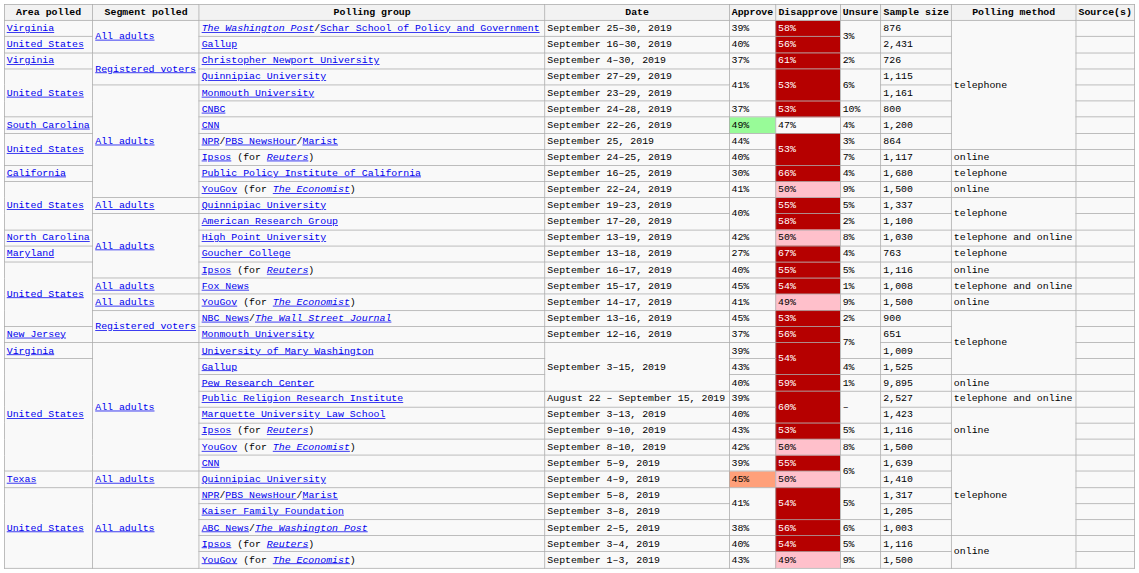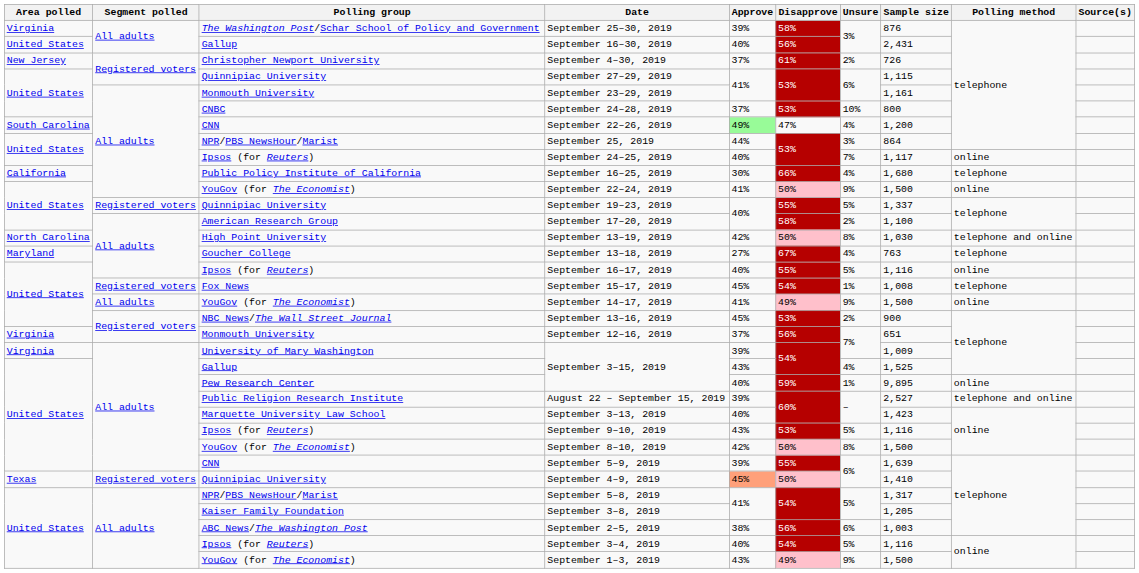 <table class="wikitable sortable" style="width: 75%">
 <tr>
 <th>Area polled</th>
 <th>Segment polled</th>
 <th>Polling group</th>
 <th>Date</th>
 <th>Approve</th>
 <th>Disapprove</th>
 <th>Unsure</th>
 <th>Sample size</th>
 <th>Polling method</th>
 <th>Source(s)</th>
 </tr>
 <tr>
 <td> <a href='#'>Virginia</a></td>
 <td rowspan="2"><a href='#'>All adults</a></td>
 <td><em><a href='#'>The Washington Post</a></em>/<a href='#'>Schar School of Policy and Government</a></td>
 <td>September 25–30, 2019</td>
 <td>39%</td>
 <td style="background:#B60000; color: white">58%</td>
 <td rowspan="2">3%</td>
 <td>876</td>
 <td rowspan="8">telephone</td>
 <td></td>
 </tr>
 <tr>
 <td> <a href='#'>United States</a></td>
 <td><a href='#'>Gallup</a></td>
 <td>September 16–30, 2019</td>
 <td>40%</td>
 <td style="background:#B60000; color: white">56%</td>
 <td>2,431</td>
 <td></td>
 </tr>
 <tr>
-<td> <a href='#'>Virginia</a></td>
+<td> <a href='#'>New Jersey</a></td>
 <td rowspan="2"><a href='#'>Registered voters</a></td>
 <td><a href='#'>Christopher Newport University</a></td>
 <td>September 4–30, 2019</td>
 <td>37%</td>
 <td style="background:#B60000; color: white">61%</td>
 <td>2%</td>
 <td>726</td>
 <td></td>
 </tr>
 <tr>
 <td rowspan="3"> <a href='#'>United States</a></td>
 <td><a href='#'>Quinnipiac University</a></td>
 <td>September 27–29, 2019</td>
 <td rowspan="2">41%</td>
 <td rowspan="2" style="background:#B60000; color: white">53%</td>
 <td rowspan="2">6%</td>
 <td>1,115</td>
 <td></td>
 </tr>
 <tr>
 <td rowspan="7"><a href='#'>All adults</a></td>
 <td><a href='#'>Monmouth University</a></td>
 <td>September 23–29, 2019</td>
 <td>1,161</td>
 <td></td>
 </tr>
 <tr>
 <td><a href='#'>CNBC</a></td>
 <td>September 24–28, 2019</td>
 <td>37%</td>
 <td style="background:#B60000; color: white">53%</td>
 <td>10%</td>
 <td>800</td>
 <td></td>
 </tr>
 <tr>
 <td> <a href='#'>South Carolina</a></td>
 <td><a href='#'>CNN</a></td>
 <td>September 22–26, 2019</td>
 <td style="background: PaleGreen; color: black">49%</td>
 <td>47%</td>
 <td>4%</td>
 <td>1,200</td>
 <td></td>
 </tr>
 <tr>
 <td rowspan="2"> <a href='#'>United States</a></td>
 <td><a href='#'>NPR</a>/<a href='#'>PBS NewsHour</a>/<a href='#'>Marist</a></td>
 <td>September 25, 2019</td>
 <td>44%</td>
 <td rowspan="2" style="background:#B60000; color: white">53%</td>
 <td>3%</td>
 <td>864</td>
 <td></td>
 </tr>
 <tr>
 <td><a href='#'>Ipsos</a> (for <em><a href='#'>Reuters</a></em>)</td>
 <td>September 24–25, 2019</td>
 <td>40%</td>
 <td>7%</td>
 <td>1,117</td>
 <td>online</td>
 <td></td>
 </tr>
 <tr>
 <td> <a href='#'>California</a></td>
 <td><a href='#'>Public Policy Institute of California</a></td>
 <td>September 16–25, 2019</td>
 <td>30%</td>
 <td style="background:#B60000; color: white">66%</td>
 <td>4%</td>
 <td>1,680</td>
 <td>telephone</td>
 <td></td>
 </tr>
 <tr>
 <td rowspan="3"> <a href='#'>United States</a></td>
 <td><a href='#'>YouGov</a> (for <em><a href='#'>The Economist</a></em>)</td>
 <td>September 22–24, 2019</td>
 <td>41%</td>
 <td style="background: pink; color: black">50%</td>
 <td>9%</td>
 <td>1,500</td>
 <td>online</td>
 <td></td>
 </tr>
 <tr>
-<td><a href='#'>All adults</a></td>
+<td><a href='#'>Registered voters</a></td>
 <td><a href='#'>Quinnipiac University</a></td>
 <td>September 19–23, 2019</td>
 <td rowspan="2">40%</td>
 <td style="background:#B60000; color: white">55%</td>
 <td>5%</td>
 <td>1,337</td>
 <td rowspan="2">telephone</td>
 <td></td>
 </tr>
 <tr>
 <td rowspan="4"><a href='#'>All adults</a></td>
 <td><a href='#'>American Research Group</a></td>
 <td>September 17–20, 2019</td>
 <td style="background:#B60000; color: white">58%</td>
 <td>2%</td>
 <td>1,100</td>
 <td></td>
 </tr>
 <tr>
 <td> <a href='#'>North Carolina</a></td>
 <td><a href='#'>High Point University</a></td>
 <td>September 13–19, 2019</td>
 <td>42%</td>
 <td style="background: pink; color: black">50%</td>
 <td>8%</td>
 <td>1,030</td>
 <td>telephone and online</td>
 <td></td>
 </tr>
 <tr>
 <td> <a href='#'>Maryland</a></td>
 <td><a href='#'>Goucher College</a></td>
 <td>September 13–18, 2019</td>
 <td>27%</td>
 <td style="background:#B60000; color: white">67%</td>
 <td>4%</td>
 <td>763</td>
 <td>telephone</td>
 <td></td>
 </tr>
 <tr>
 <td rowspan="4"> <a href='#'>United States</a></td>
 <td><a href='#'>Ipsos</a> (for <em><a href='#'>Reuters</a></em>)</td>
 <td>September 16–17, 2019</td>
 <td>40%</td>
 <td style="background:#B60000; color: white">55%</td>
 <td>5%</td>
 <td>1,116</td>
 <td>online</td>
 <td></td>
 </tr>
 <tr>
-<td><a href='#'>All adults</a></td>
+<td><a href='#'>Registered voters</a></td>
 <td><a href='#'>Fox News</a></td>
 <td>September 15–17, 2019</td>
 <td>45%</td>
 <td style="background:#B60000; color: white">54%</td>
 <td>1%</td>
 <td>1,008</td>
-<td>telephone and online</td>
+<td>telephone</td>
 <td></td>
 </tr>
 <tr>
 <td><a href='#'>All adults</a></td>
 <td><a href='#'>YouGov</a> (for <em><a href='#'>The Economist</a></em>)</td>
 <td>September 14–17, 2019</td>
 <td>41%</td>
 <td style="background: pink; color: black">49%</td>
 <td>9%</td>
 <td>1,500</td>
 <td>online</td>
 <td></td>
 </tr>
 <tr>
 <td rowspan="2"><a href='#'>Registered voters</a></td>
 <td><a href='#'>NBC News</a>/<em><a href='#'>The Wall Street Journal</a></em></td>
 <td>September 13–16, 2019</td>
 <td>45%</td>
 <td style="background:#B60000; color: white">53%</td>
 <td>2%</td>
 <td>900</td>
 <td rowspan="4">telephone</td>
 <td></td>
 </tr>
 <tr>
-<td> <a href='#'>New Jersey</a></td>
+<td> <a href='#'>Virginia</a></td>
 <td><a href='#'>Monmouth University</a></td>
 <td>September 12–16, 2019</td>
 <td>37%</td>
 <td style="background:#B60000; color: white">56%</td>
 <td rowspan="2">7%</td>
 <td>651</td>
 <td></td>
 </tr>
 <tr>
 <td> <a href='#'>Virginia</a></td>
 <td rowspan="8"><a href='#'>All adults</a></td>
 <td><a href='#'>University of Mary Washington</a></td>
 <td rowspan="3">September 3–15, 2019</td>
 <td>39%</td>
 <td rowspan="2" style="background:#B60000; color: white">54%</td>
 <td>1,009</td>
 <td></td>
 </tr>
 <tr>
 <td rowspan="7"> <a href='#'>United States</a></td>
 <td><a href='#'>Gallup</a></td>
 <td>43%</td>
 <td>4%</td>
 <td>1,525</td>
 <td></td>
 </tr>
 <tr>
 <td><a href='#'>Pew Research Center</a></td>
 <td>40%</td>
 <td style="background:#B60000; color: white">59%</td>
 <td>1%</td>
 <td>9,895</td>
 <td>online</td>
 <td></td>
 </tr>
 <tr>
 <td><a href='#'>Public Religion Research Institute</a></td>
 <td>August 22 – September 15, 2019</td>
 <td>39%</td>
 <td rowspan="2" style="background:#B60000; color: white">60%</td>
 <td rowspan="2">–</td>
 <td>2,527</td>
 <td>telephone and online</td>
 <td></td>
 </tr>
 <tr>
 <td><a href='#'>Marquette University Law School</a></td>
 <td>September 3–13, 2019</td>
 <td>40%</td>
 <td>1,423</td>
 <td rowspan="3">online</td>
 <td></td>
 </tr>
 <tr>
 <td><a href='#'>Ipsos</a> (for <em><a href='#'>Reuters</a></em>)</td>
 <td>September 9–10, 2019</td>
 <td>43%</td>
 <td style="background:#B60000; color: white">53%</td>
 <td>5%</td>
 <td>1,116</td>
 <td></td>
 </tr>
 <tr>
 <td><a href='#'>YouGov</a> (for <em><a href='#'>The Economist</a></em>)</td>
 <td>September 8–10, 2019</td>
 <td>42%</td>
 <td style="background: pink; color: black">50%</td>
 <td>8%</td>
 <td>1,500</td>
 <td></td>
 </tr>
 <tr>
 <td><a href='#'>CNN</a></td>
 <td>September 5–9, 2019</td>
 <td>39%</td>
 <td style="background:#B60000; color: white">55%</td>
 <td rowspan="2">6%</td>
 <td>1,639</td>
 <td rowspan="5">telephone</td>
 <td></td>
 </tr>
 <tr>
 <td> <a href='#'>Texas</a></td>
-<td><a href='#'>All adults</a></td>
+<td><a href='#'>Registered voters</a></td>
 <td><a href='#'>Quinnipiac University</a></td>
 <td>September 4–9, 2019</td>
 <td style="background: lightsalmon;">45%</td>
 <td style="background: pink; color: black">50%</td>
 <td>1,410</td>
 <td></td>
 </tr>
 <tr>
 <td rowspan="5"> <a href='#'>United States</a></td>
 <td rowspan="5"><a href='#'>All adults</a></td>
 <td><a href='#'>NPR</a>/<a href='#'>PBS NewsHour</a>/<a href='#'>Marist</a></td>
 <td>September 5–8, 2019</td>
 <td rowspan="2">41%</td>
 <td rowspan="2" style="background:#B60000; color: white">54%</td>
 <td rowspan="2">5%</td>
 <td>1,317</td>
 <td></td>
 </tr>
 <tr>
 <td><a href='#'>Kaiser Family Foundation</a></td>
 <td>September 3–8, 2019</td>
 <td>1,205</td>
 <td></td>
 </tr>
 <tr>
 <td><a href='#'>ABC News</a>/<em><a href='#'>The Washington Post</a></em></td>
 <td>September 2–5, 2019</td>
 <td>38%</td>
 <td style="background:#B60000; color: white">56%</td>
 <td>6%</td>
 <td>1,003</td>
 <td></td>
 </tr>
 <tr>
 <td><a href='#'>Ipsos</a> (for <em><a href='#'>Reuters</a></em>)</td>
 <td>September 3–4, 2019</td>
 <td>40%</td>
 <td style="background:#B60000; color: white">54%</td>
 <td>5%</td>
 <td>1,116</td>
 <td rowspan="2">online</td>
 <td></td>
 </tr>
 <tr>
 <td><a href='#'>YouGov</a> (for <em><a href='#'>The Economist</a></em>)</td>
 <td>September 1–3, 2019</td>
 <td>43%</td>
 <td style="background: pink; color: black">49%</td>
 <td>9%</td>
 <td>1,500</td>
 <td></td>
 </tr>
 </table>
